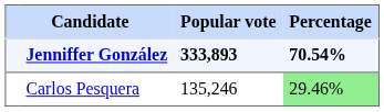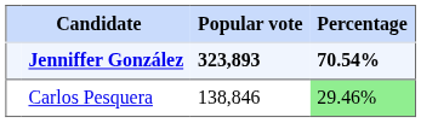 <table style="border: 1px solid #666666; border-collapse: collapse" align="center" cellpadding="6">
 <tr style="background-color: #C9DBFC">
 <th colspan="2">Candidate</th>
 <th>Popular vote</th>
 <th>Percentage</th>
 </tr>
 <tr style="background-color: #F0F5FE">
 <td style="border-top: 1px solid #DDDDDD"></td>
 <td style="border-top: 1px solid #DDDDDD"><strong><a href='#'>Jenniffer González</a></strong></td>
-<td style="border-top: 1px solid #DDDDDD"><strong>333,893</strong></td>
+<td style="border-top: 1px solid #DDDDDD"><strong>323,893</strong></td>
 <td style="border-top: 1px solid #DDDDDD"><strong>70.54%</strong></td>
 </tr>
 <tr>
 <td style="border-top: 1px solid #666666"></td>
 <td style="border-top: 1px solid #666666"><a href='#'>Carlos Pesquera</a></td>
-<td style="border-top: 1px solid #666666">135,246</td>
+<td style="border-top: 1px solid #666666">138,846</td>
 <td style="background: lightgreen; border-top: 1px solid #666666">29.46%</td>
 </tr>
 </table>
